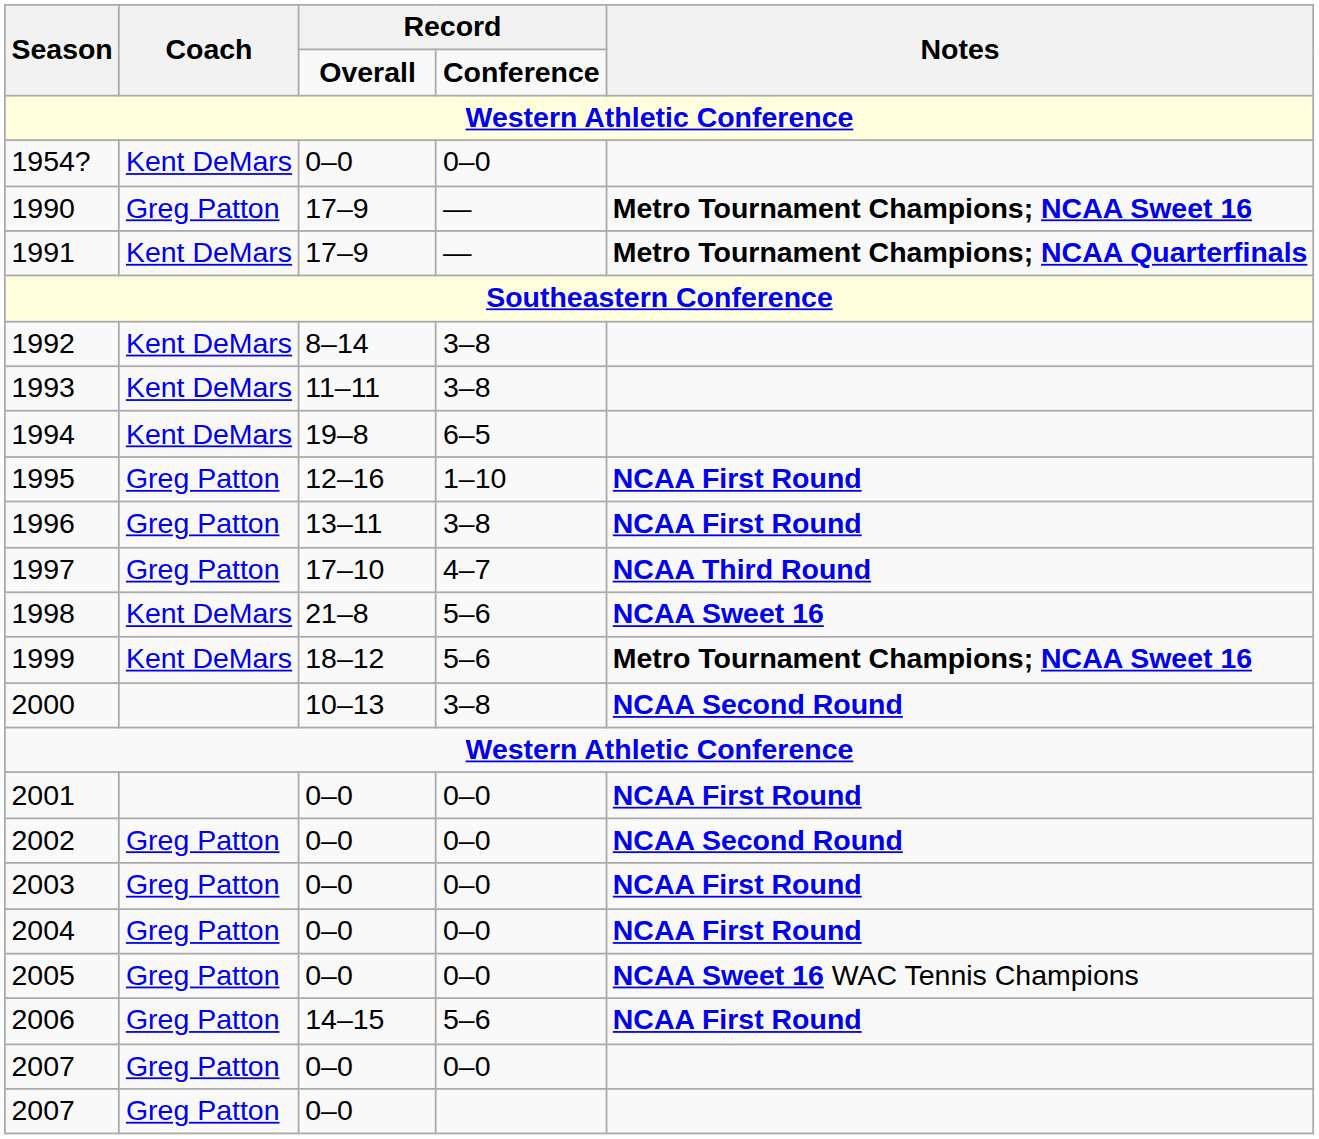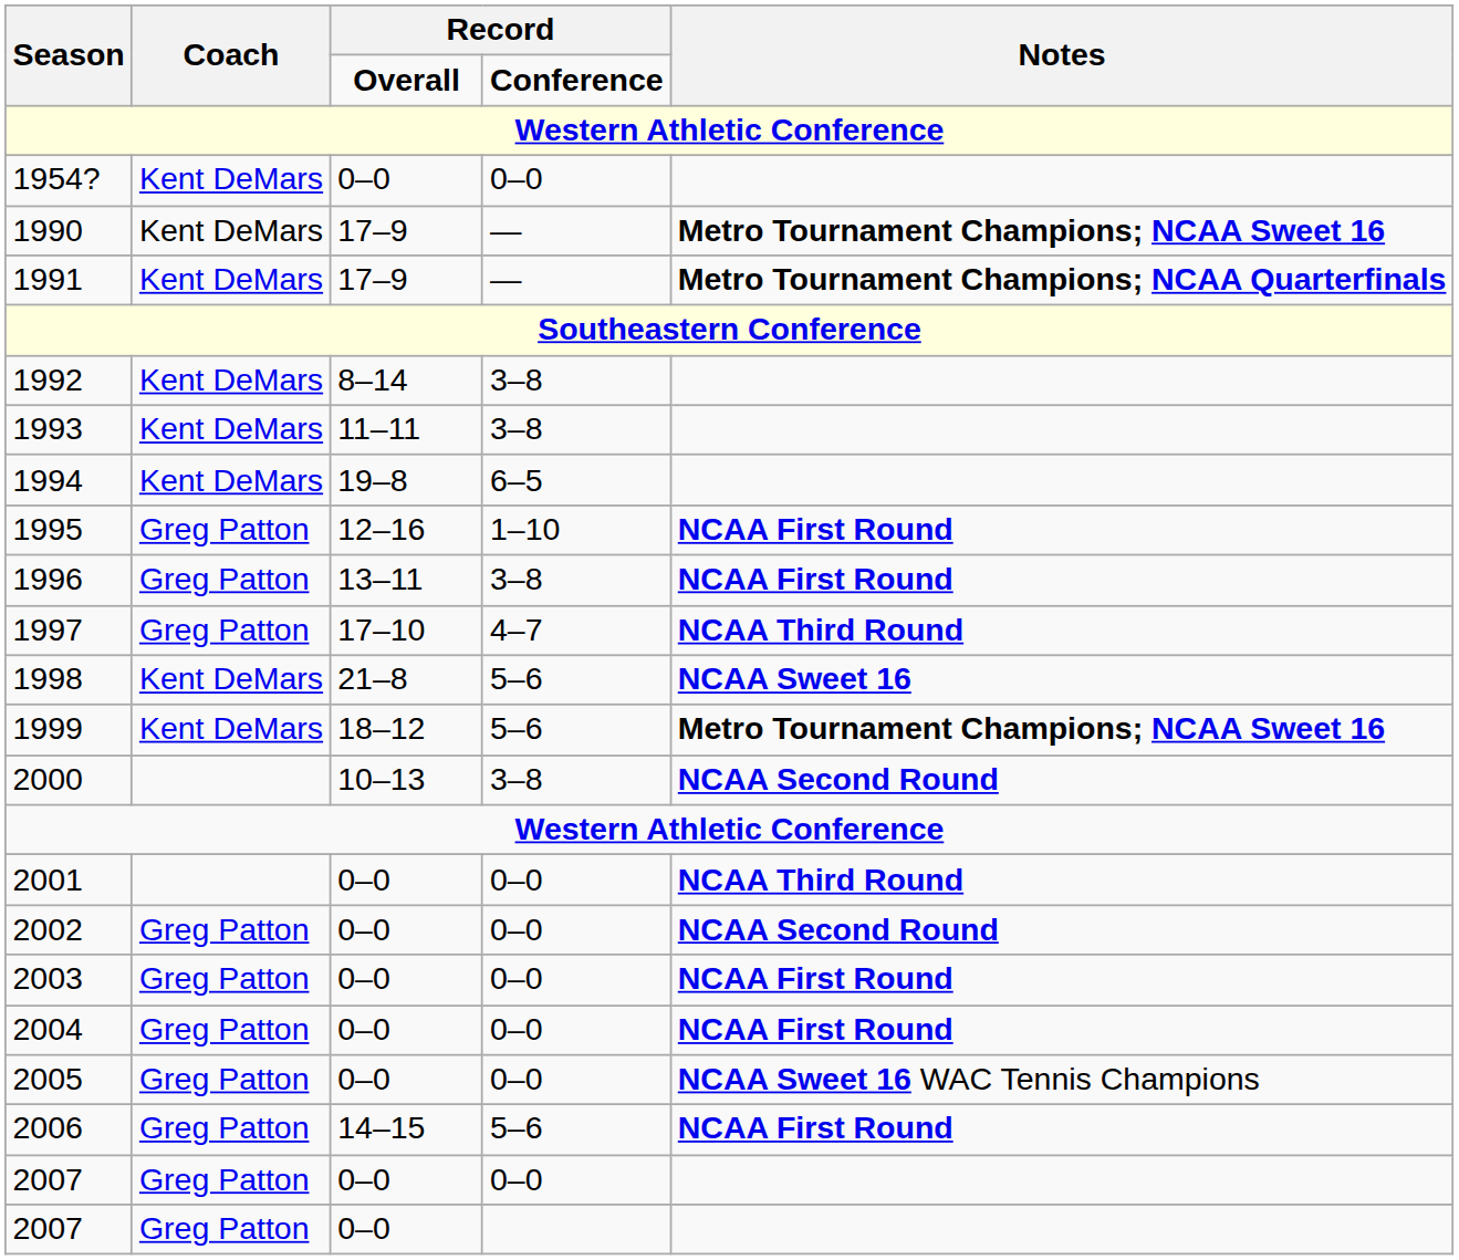 <table class="wikitable">
 <tr>
 <th rowspan="2">Season</th>
 <th rowspan="2">Coach</th>
 <th colspan="2">Record</th>
 <th rowspan="2">Notes</th>
 </tr>
 <tr>
 <td width="70px" align="center"><strong>Overall</strong></td>
 <td width="40px" align="center"><strong>Conference</strong></td>
 </tr>
 <tr style="background: #ffffdd;">
 <td colspan="5" style="text-align:center"><strong><a href='#'>Western Athletic Conference</a></strong></td>
 </tr>
 <tr>
 <td>1954?</td>
 <td><a href='#'>Kent DeMars</a></td>
 <td>0–0</td>
 <td>0–0</td>
 </tr>
 <tr>
 <td>1990</td>
-<td><a href='#'>Greg Patton</a></td>
+<td>Kent DeMars</td>
 <td>17–9</td>
 <td>—</td>
 <td><strong>Metro Tournament Champions; <a href='#'>NCAA Sweet 16</a></strong></td>
 </tr>
 <tr>
 <td>1991</td>
 <td><a href='#'>Kent DeMars</a></td>
 <td>17–9</td>
 <td>—</td>
 <td><strong>Metro Tournament Champions; <a href='#'>NCAA Quarterfinals</a></strong></td>
 </tr>
 <tr style="background: #ffffdd;">
 <td colspan="5" style="text-align:center"><strong><a href='#'>Southeastern Conference</a></strong></td>
 </tr>
 <tr>
 <td>1992</td>
 <td><a href='#'>Kent DeMars</a></td>
 <td>8–14</td>
 <td>3–8</td>
 <td></td>
 </tr>
 <tr>
 <td>1993</td>
 <td><a href='#'>Kent DeMars</a></td>
 <td>11–11</td>
 <td>3–8</td>
 <td></td>
 </tr>
 <tr>
 <td>1994</td>
 <td><a href='#'>Kent DeMars</a></td>
 <td>19–8</td>
 <td>6–5</td>
 <td></td>
 </tr>
 <tr>
 <td>1995</td>
 <td><a href='#'>Greg Patton</a></td>
 <td>12–16</td>
 <td>1–10</td>
 <td><strong><a href='#'>NCAA First Round</a></strong></td>
 </tr>
 <tr>
 <td>1996</td>
 <td><a href='#'>Greg Patton</a></td>
 <td>13–11</td>
 <td>3–8</td>
 <td><strong><a href='#'>NCAA First Round</a></strong></td>
 </tr>
 <tr>
 <td>1997</td>
 <td><a href='#'>Greg Patton</a></td>
 <td>17–10</td>
 <td>4–7</td>
 <td><strong><a href='#'>NCAA Third Round</a></strong></td>
 </tr>
 <tr>
 <td>1998</td>
 <td><a href='#'>Kent DeMars</a></td>
 <td>21–8</td>
 <td>5–6</td>
 <td><strong><a href='#'>NCAA Sweet 16</a></strong></td>
 </tr>
 <tr>
 <td>1999</td>
 <td><a href='#'>Kent DeMars</a></td>
 <td>18–12</td>
 <td>5–6</td>
 <td><strong>Metro Tournament Champions; <a href='#'>NCAA Sweet 16</a></strong></td>
 </tr>
 <tr>
 <td>2000</td>
 <td></td>
 <td>10–13</td>
 <td>3–8</td>
 <td><strong><a href='#'>NCAA Second Round</a></strong></td>
 </tr>
 <tr>
 <td colspan="5" style="text-align:center"><strong><a href='#'>Western Athletic Conference</a></strong></td>
 </tr>
 <tr>
 <td>2001</td>
 <td></td>
 <td>0–0</td>
 <td>0–0</td>
-<td><strong><a href='#'>NCAA First Round</a></strong></td>
+<td><strong><a href='#'>NCAA Third Round</a></strong></td>
 </tr>
 <tr>
 <td>2002</td>
 <td><a href='#'>Greg Patton</a></td>
 <td>0–0</td>
 <td>0–0</td>
 <td><strong><a href='#'>NCAA Second Round</a></strong></td>
 </tr>
 <tr>
 <td>2003</td>
 <td><a href='#'>Greg Patton</a></td>
 <td>0–0</td>
 <td>0–0</td>
 <td><strong><a href='#'>NCAA First Round</a></strong></td>
 </tr>
 <tr>
 <td>2004</td>
 <td><a href='#'>Greg Patton</a></td>
 <td>0–0</td>
 <td>0–0</td>
 <td><strong><a href='#'>NCAA First Round</a></strong></td>
 </tr>
 <tr>
 <td>2005</td>
 <td><a href='#'>Greg Patton</a></td>
 <td>0–0</td>
 <td>0–0</td>
 <td><strong><a href='#'>NCAA Sweet 16</a></strong> WAC Tennis Champions</td>
 </tr>
 <tr>
 <td>2006</td>
 <td><a href='#'>Greg Patton</a></td>
 <td>14–15</td>
 <td>5–6</td>
 <td><strong><a href='#'>NCAA First Round</a></strong></td>
 </tr>
 <tr>
 <td>2007</td>
 <td><a href='#'>Greg Patton</a></td>
 <td>0–0</td>
 <td>0–0</td>
 <td></td>
 </tr>
 <tr>
 <td>2007</td>
 <td><a href='#'>Greg Patton</a></td>
 <td>0–0</td>
 <td 0–0></td>
 <td></td>
 </tr>
 </table>
